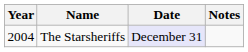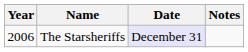 <table class="wikitable">
 <tr>
 <th>Year</th>
 <th>Name</th>
 <th>Date</th>
 <th>Notes</th>
 </tr>
 <tr>
-<td>2004</td>
+<td>2006</td>
 <td>The Starsheriffs</td>
 <td style="background: lavender;">December 31</td>
 </tr>
 </table>
